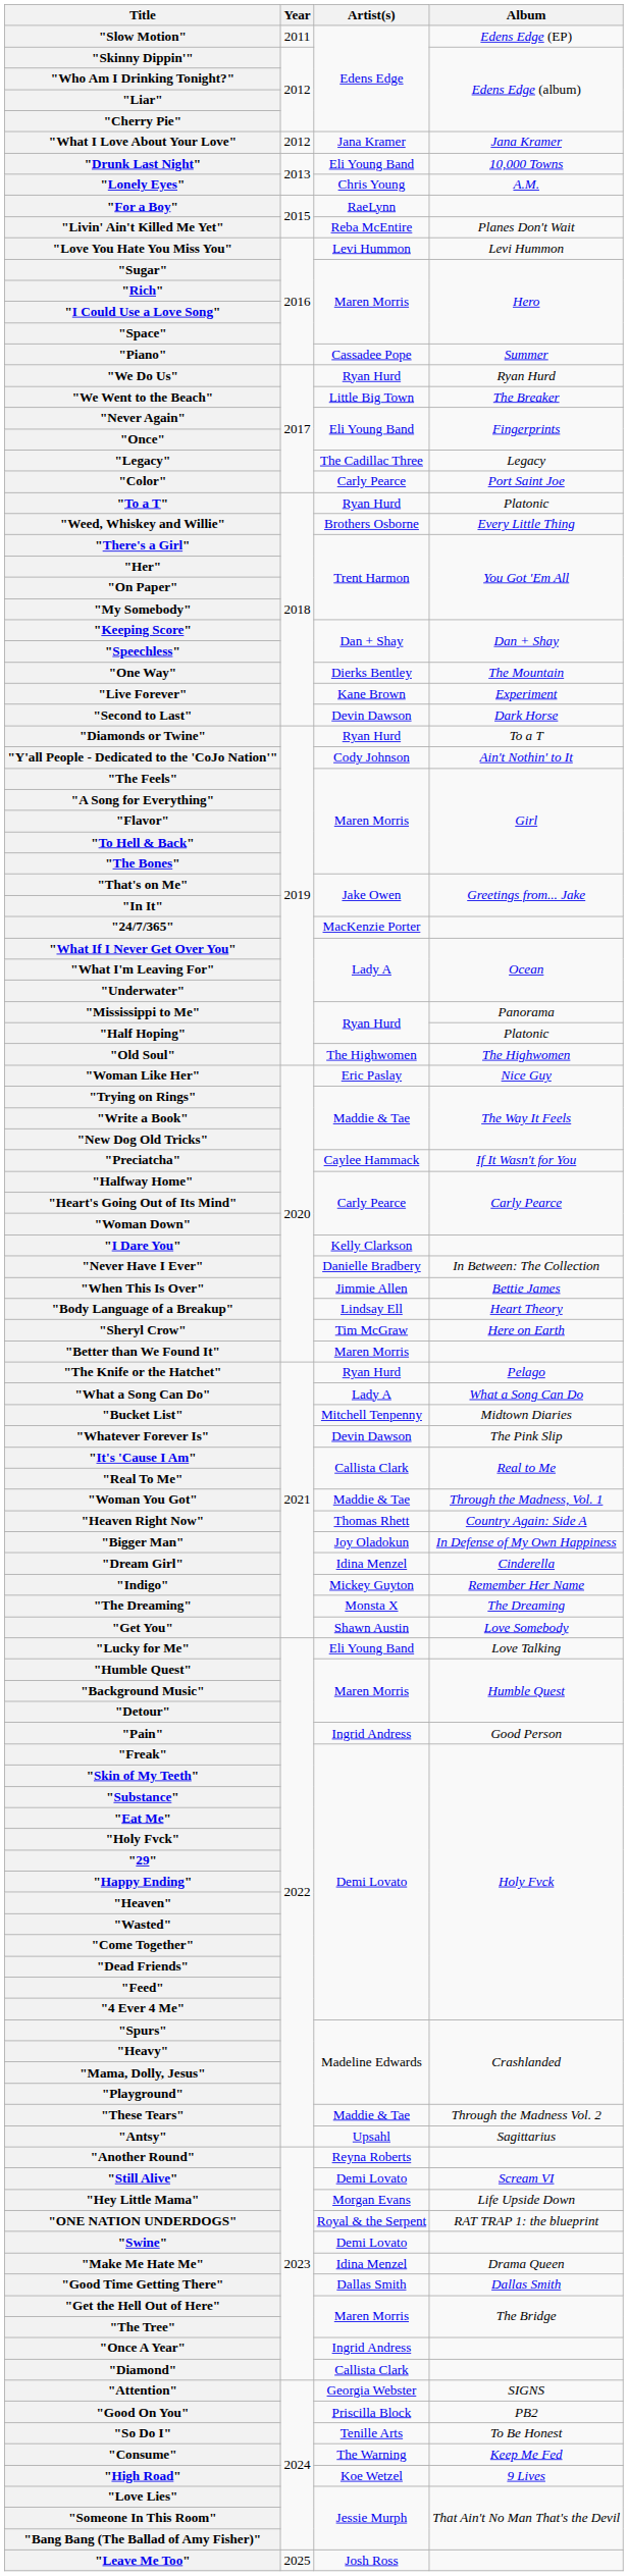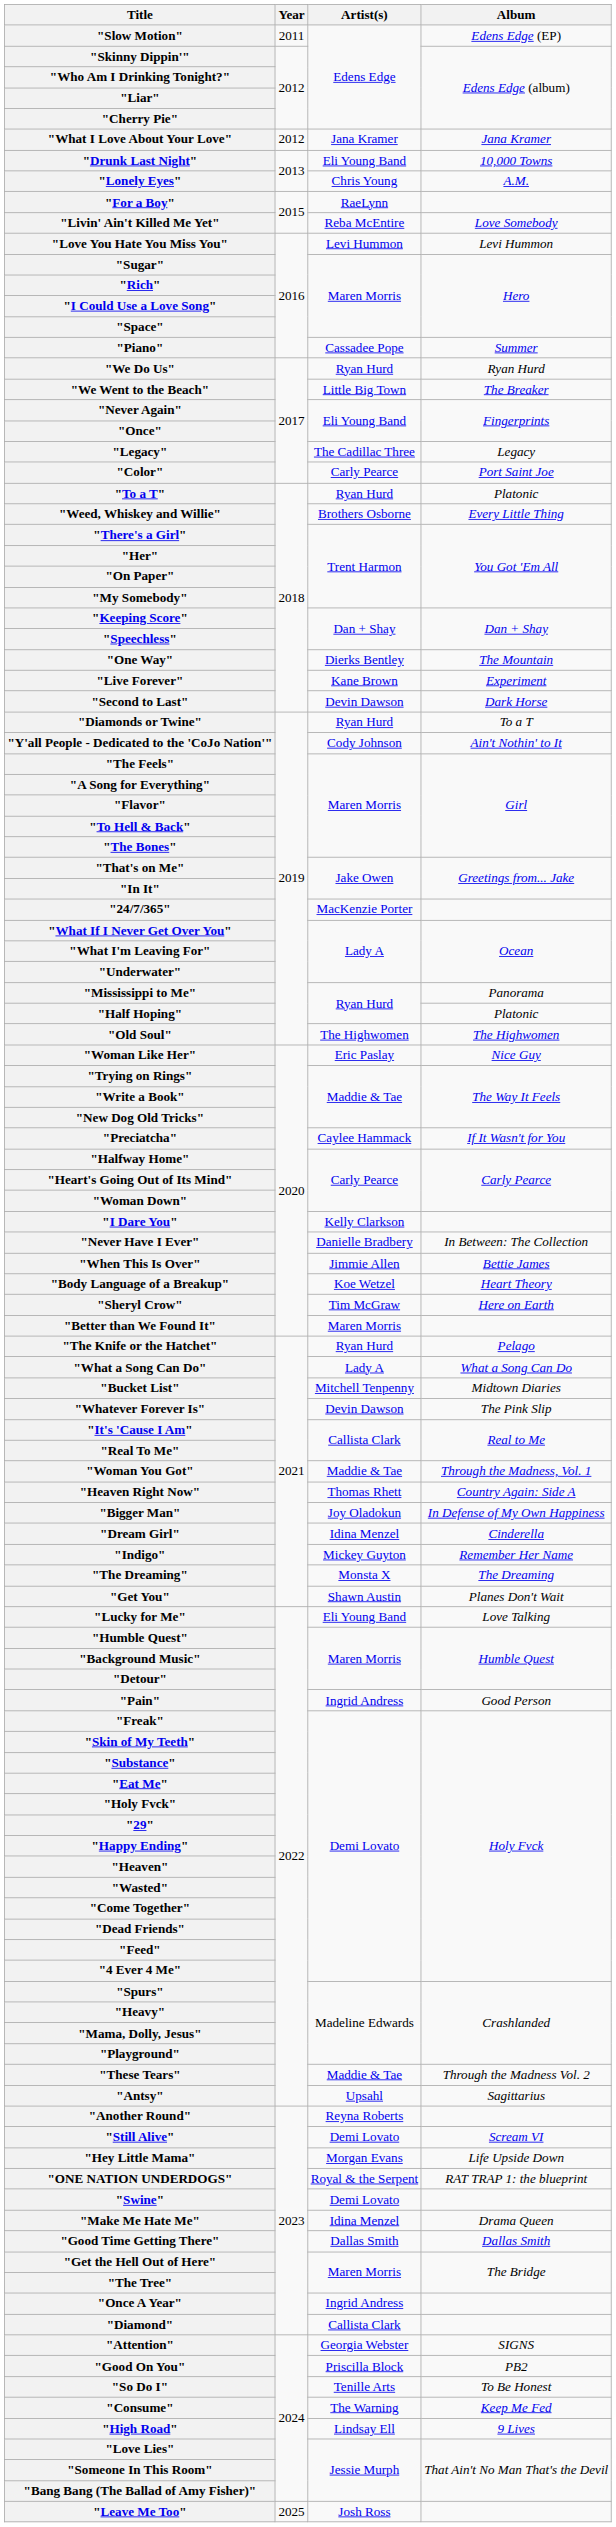 <table class="wikitable plainrowheaders" style="text-align:center;">
 <tr>
 <th scope="col">Title</th>
 <th scope="col">Year</th>
 <th scope="col">Artist(s)</th>
 <th scope="col">Album</th>
 </tr>
 <tr>
 <th scope="row">"Slow Motion"</th>
 <td>2011</td>
 <td rowspan="5"><a href='#'>Edens Edge</a></td>
 <td><em><a href='#'>Edens Edge</a></em> (EP)</td>
 </tr>
 <tr>
 <th scope="row">"Skinny Dippin'"</th>
 <td rowspan="4">2012</td>
 <td rowspan="4"><em><a href='#'>Edens Edge</a></em> (album)</td>
 </tr>
 <tr>
 <th scope="row">"Who Am I Drinking Tonight?"</th>
 </tr>
 <tr>
 <th scope="row">"Liar"</th>
 </tr>
 <tr>
 <th scope="row">"Cherry Pie"</th>
 </tr>
 <tr>
 <th scope="row">"What I Love About Your Love"</th>
 <td>2012</td>
 <td><a href='#'>Jana Kramer</a></td>
 <td><em><a href='#'>Jana Kramer</a></em></td>
 </tr>
 <tr>
 <th scope="row">"<a href='#'>Drunk Last Night</a>"</th>
 <td rowspan="2">2013</td>
 <td><a href='#'>Eli Young Band</a></td>
 <td><em><a href='#'>10,000 Towns</a></em></td>
 </tr>
 <tr>
 <th scope="row">"<a href='#'>Lonely Eyes</a>"</th>
 <td><a href='#'>Chris Young</a></td>
 <td><em><a href='#'>A.M.</a></em></td>
 </tr>
 <tr>
 <th scope="row">"<a href='#'>For a Boy</a>"</th>
 <td rowspan="2">2015</td>
 <td><a href='#'>RaeLynn</a></td>
 <td></td>
 </tr>
 <tr>
 <th scope="row">"Livin' Ain't Killed Me Yet"</th>
 <td><a href='#'>Reba McEntire</a></td>
-<td><em>Planes Don't Wait</em></td>
+<td><em><a href='#'>Love Somebody</a></em></td>
 </tr>
 <tr>
 <th scope="row">"Love You Hate You Miss You"</th>
 <td rowspan="6">2016</td>
 <td><a href='#'>Levi Hummon</a></td>
 <td><em>Levi Hummon</em></td>
 </tr>
 <tr>
 <th scope="row">"Sugar"</th>
 <td rowspan="4"><a href='#'>Maren Morris</a></td>
 <td rowspan="4"><em><a href='#'>Hero</a></em></td>
 </tr>
 <tr>
 <th scope="row">"<a href='#'>Rich</a>"</th>
 </tr>
 <tr>
 <th scope="row">"<a href='#'>I Could Use a Love Song</a>"</th>
 </tr>
 <tr>
 <th scope="row">"Space"</th>
 </tr>
 <tr>
 <th scope="row">"Piano"</th>
 <td><a href='#'>Cassadee Pope</a></td>
 <td><em><a href='#'>Summer</a></em></td>
 </tr>
 <tr>
 <th scope="row">"We Do Us"</th>
 <td rowspan="6">2017</td>
 <td><a href='#'>Ryan Hurd</a></td>
 <td><em>Ryan Hurd</em></td>
 </tr>
 <tr>
 <th scope="row">"We Went to the Beach"</th>
 <td><a href='#'>Little Big Town</a></td>
 <td><em><a href='#'>The Breaker</a></em></td>
 </tr>
 <tr>
 <th scope="row">"Never Again"</th>
 <td rowspan="2"><a href='#'>Eli Young Band</a></td>
 <td rowspan="2"><em><a href='#'>Fingerprints</a></em></td>
 </tr>
 <tr>
 <th scope="row">"Once"</th>
 </tr>
 <tr>
 <th scope="row">"Legacy"</th>
 <td><a href='#'>The Cadillac Three</a></td>
 <td><em>Legacy</em></td>
 </tr>
 <tr>
 <th scope="row">"Color"</th>
 <td><a href='#'>Carly Pearce</a></td>
 <td><em><a href='#'>Port Saint Joe</a></em></td>
 </tr>
 <tr>
 <th scope="row">"<a href='#'>To a T</a>"</th>
 <td rowspan="11">2018</td>
 <td><a href='#'>Ryan Hurd</a></td>
 <td><em>Platonic</em></td>
 </tr>
 <tr>
 <th scope="row">"Weed, Whiskey and Willie"</th>
 <td><a href='#'>Brothers Osborne</a></td>
 <td><em><a href='#'>Every Little Thing</a></em></td>
 </tr>
 <tr>
 <th scope="row">"<a href='#'>There's a Girl</a>"</th>
 <td rowspan="4"><a href='#'>Trent Harmon</a></td>
 <td rowspan="4"><em><a href='#'>You Got 'Em All</a></em></td>
 </tr>
 <tr>
 <th scope="row">"Her"</th>
 </tr>
 <tr>
 <th scope="row">"On Paper"</th>
 </tr>
 <tr>
 <th scope="row">"My Somebody"</th>
 </tr>
 <tr>
 <th scope="row">"<a href='#'>Keeping Score</a>"<br></th>
 <td rowspan="2"><a href='#'>Dan + Shay</a></td>
 <td rowspan="2"><em><a href='#'>Dan + Shay</a></em></td>
 </tr>
 <tr>
 <th scope="row">"<a href='#'>Speechless</a>"</th>
 </tr>
 <tr>
 <th scope="row">"One Way"</th>
 <td><a href='#'>Dierks Bentley</a></td>
 <td><em><a href='#'>The Mountain</a></em></td>
 </tr>
 <tr>
 <th scope="row">"Live Forever"</th>
 <td><a href='#'>Kane Brown</a></td>
 <td><em><a href='#'>Experiment</a></em></td>
 </tr>
 <tr>
 <th scope="row">"Second to Last"</th>
 <td><a href='#'>Devin Dawson</a></td>
 <td><em><a href='#'>Dark Horse</a></em></td>
 </tr>
 <tr>
 <th scope="row">"Diamonds or Twine"</th>
 <td rowspan="16">2019</td>
 <td><a href='#'>Ryan Hurd</a></td>
 <td><em>To a T</em></td>
 </tr>
 <tr>
 <th scope="row">"Y'all People - Dedicated to the 'CoJo Nation'"</th>
 <td><a href='#'>Cody Johnson</a></td>
 <td><em><a href='#'>Ain't Nothin' to It</a></em></td>
 </tr>
 <tr>
 <th scope="row">"The Feels"</th>
 <td rowspan="5"><a href='#'>Maren Morris</a></td>
 <td rowspan="5"><em><a href='#'>Girl</a></em></td>
 </tr>
 <tr>
 <th scope="row">"A Song for Everything"</th>
 </tr>
 <tr>
 <th scope="row">"Flavor"</th>
 </tr>
 <tr>
 <th scope="row">"<a href='#'>To Hell & Back</a>"</th>
 </tr>
 <tr>
 <th scope="row">"<a href='#'>The Bones</a>"</th>
 </tr>
 <tr>
 <th scope="row">"That's on Me"</th>
 <td rowspan="2"><a href='#'>Jake Owen</a></td>
 <td rowspan="2"><em><a href='#'>Greetings from... Jake</a></em></td>
 </tr>
 <tr>
 <th scope="row">"In It"</th>
 </tr>
 <tr>
 <th scope="row">"24/7/365"</th>
 <td><a href='#'>MacKenzie Porter</a></td>
 <td></td>
 </tr>
 <tr>
 <th scope="row">"<a href='#'>What If I Never Get Over You</a>"</th>
 <td rowspan="3"><a href='#'>Lady A</a></td>
 <td rowspan="3"><em><a href='#'>Ocean</a></em></td>
 </tr>
 <tr>
 <th scope="row">"What I'm Leaving For"</th>
 </tr>
 <tr>
 <th scope="row">"Underwater"</th>
 </tr>
 <tr>
 <th scope="row">"Mississippi to Me"</th>
 <td rowspan="2"><a href='#'>Ryan Hurd</a></td>
 <td><em>Panorama</em></td>
 </tr>
 <tr>
 <th scope="row">"Half Hoping"</th>
 <td><em>Platonic</em></td>
 </tr>
 <tr>
 <th scope="row">"Old Soul"</th>
 <td><a href='#'>The Highwomen</a></td>
 <td><em><a href='#'>The Highwomen</a></em></td>
 </tr>
 <tr>
 <th scope="row">"Woman Like Her"</th>
 <td rowspan="14">2020</td>
 <td><a href='#'>Eric Paslay</a></td>
 <td><em><a href='#'>Nice Guy</a></em></td>
 </tr>
 <tr>
 <th scope="row">"Trying on Rings"</th>
 <td rowspan="3"><a href='#'>Maddie & Tae</a></td>
 <td rowspan="3"><em><a href='#'>The Way It Feels</a></em></td>
 </tr>
 <tr>
 <th scope="row">"Write a Book"</th>
 </tr>
 <tr>
 <th scope="row">"New Dog Old Tricks"</th>
 </tr>
 <tr>
 <th scope="row">"Preciatcha"</th>
 <td><a href='#'>Caylee Hammack</a></td>
 <td><em><a href='#'>If It Wasn't for You</a></em></td>
 </tr>
 <tr>
 <th scope="row">"Halfway Home"</th>
 <td rowspan="3"><a href='#'>Carly Pearce</a></td>
 <td rowspan="3"><em><a href='#'>Carly Pearce</a></em></td>
 </tr>
 <tr>
 <th scope="row">"Heart's Going Out of Its Mind"</th>
 </tr>
 <tr>
 <th scope="row">"Woman Down"</th>
 </tr>
 <tr>
 <th scope="row">"<a href='#'>I Dare You</a>"</th>
 <td><a href='#'>Kelly Clarkson</a></td>
 <td></td>
 </tr>
 <tr>
 <th scope="row">"Never Have I Ever"</th>
 <td><a href='#'>Danielle Bradbery</a></td>
 <td><em>In Between: The Collection</em></td>
 </tr>
 <tr>
 <th scope="row">"When This Is Over"<br></th>
 <td><a href='#'>Jimmie Allen</a></td>
 <td><em><a href='#'>Bettie James</a></em></td>
 </tr>
 <tr>
 <th scope="row">"Body Language of a Breakup"</th>
-<td><a href='#'>Lindsay Ell</a></td>
+<td><a href='#'>Koe Wetzel</a></td>
 <td><em><a href='#'>Heart Theory</a></em></td>
 </tr>
 <tr>
 <th scope="row">"Sheryl Crow"</th>
 <td><a href='#'>Tim McGraw</a></td>
 <td><em><a href='#'>Here on Earth</a></em></td>
 </tr>
 <tr>
 <th scope="row">"Better than We Found It"</th>
 <td><a href='#'>Maren Morris</a></td>
 <td></td>
 </tr>
 <tr>
 <th scope="row">"The Knife or the Hatchet"</th>
 <td rowspan="13">2021</td>
 <td><a href='#'>Ryan Hurd</a></td>
 <td><em><a href='#'>Pelago</a></em></td>
 </tr>
 <tr>
 <th scope="row">"What a Song Can Do"</th>
 <td><a href='#'>Lady A</a></td>
 <td><em><a href='#'>What a Song Can Do</a></em></td>
 </tr>
 <tr>
 <th scope="row">"Bucket List"</th>
 <td><a href='#'>Mitchell Tenpenny</a></td>
 <td><em>Midtown Diaries</em></td>
 </tr>
 <tr>
 <th scope="row">"Whatever Forever Is"</th>
 <td><a href='#'>Devin Dawson</a></td>
 <td><em>The Pink Slip</em></td>
 </tr>
 <tr>
 <th scope="row">"<a href='#'>It's 'Cause I Am</a>"</th>
 <td rowspan="2"><a href='#'>Callista Clark</a></td>
 <td rowspan="2"><em><a href='#'>Real to Me</a></em></td>
 </tr>
 <tr>
 <th scope="row">"Real To Me"</th>
 </tr>
 <tr>
 <th scope="row">"Woman You Got"</th>
 <td><a href='#'>Maddie & Tae</a></td>
 <td><em><a href='#'>Through the Madness, Vol. 1</a></em></td>
 </tr>
 <tr>
 <th scope="row">"Heaven Right Now"</th>
 <td><a href='#'>Thomas Rhett</a></td>
 <td><em><a href='#'>Country Again: Side A</a></em></td>
 </tr>
 <tr>
 <th scope="row">"Bigger Man"<br></th>
 <td><a href='#'>Joy Oladokun</a></td>
 <td><em><a href='#'>In Defense of My Own Happiness</a></em></td>
 </tr>
 <tr>
 <th scope="row">"Dream Girl"</th>
 <td><a href='#'>Idina Menzel</a></td>
 <td><em><a href='#'>Cinderella</a></em></td>
 </tr>
 <tr>
 <th scope="row">"Indigo"</th>
 <td><a href='#'>Mickey Guyton</a></td>
 <td><em><a href='#'>Remember Her Name</a></em></td>
 </tr>
 <tr>
 <th scope="row">"The Dreaming"</th>
 <td><a href='#'>Monsta X</a></td>
 <td><em><a href='#'>The Dreaming</a></em></td>
 </tr>
 <tr>
 <th scope="row">"Get You"</th>
 <td><a href='#'>Shawn Austin</a></td>
-<td><em><a href='#'>Love Somebody</a></em></td>
+<td><em>Planes Don't Wait</em></td>
 </tr>
 <tr>
 <th scope="row">"Lucky for Me"</th>
 <td rowspan="24">2022</td>
 <td><a href='#'>Eli Young Band</a></td>
 <td><em>Love Talking</em></td>
 </tr>
 <tr>
 <th scope="row">"Humble Quest"</th>
 <td rowspan="3"><a href='#'>Maren Morris</a></td>
 <td rowspan="3"><em><a href='#'>Humble Quest</a></em></td>
 </tr>
 <tr>
 <th scope="row">"Background Music"</th>
 </tr>
 <tr>
 <th scope="row">"Detour"</th>
 </tr>
 <tr>
 <th scope="row">"Pain"</th>
 <td><a href='#'>Ingrid Andress</a></td>
 <td><em>Good Person</em></td>
 </tr>
 <tr>
 <th scope="row">"Freak"<br></th>
 <td rowspan="13"><a href='#'>Demi Lovato</a></td>
 <td rowspan="13"><em><a href='#'>Holy Fvck</a></em></td>
 </tr>
 <tr>
 <th scope="row">"<a href='#'>Skin of My Teeth</a>"</th>
 </tr>
 <tr>
 <th scope="row">"<a href='#'>Substance</a>"</th>
 </tr>
 <tr>
 <th scope="row">"<a href='#'>Eat Me</a>"<br></th>
 </tr>
 <tr>
 <th scope="row">"Holy Fvck"</th>
 </tr>
 <tr>
 <th scope="row">"<a href='#'>29</a>"</th>
 </tr>
 <tr>
 <th scope="row">"<a href='#'>Happy Ending</a>"</th>
 </tr>
 <tr>
 <th scope="row">"Heaven"</th>
 </tr>
 <tr>
 <th scope="row">"Wasted"</th>
 </tr>
 <tr>
 <th scope="row">"Come Together"</th>
 </tr>
 <tr>
 <th scope="row">"Dead Friends"</th>
 </tr>
 <tr>
 <th scope="row">"Feed"</th>
 </tr>
 <tr>
 <th scope="row">"4 Ever 4 Me"</th>
 </tr>
 <tr>
 <th scope="row">"Spurs"</th>
 <td rowspan="4">Madeline Edwards</td>
 <td rowspan="4"><em>Crashlanded</em></td>
 </tr>
 <tr>
 <th scope="row">"Heavy"</th>
 </tr>
 <tr>
 <th scope="row">"Mama, Dolly, Jesus"</th>
 </tr>
 <tr>
 <th scope="row">"Playground"</th>
 </tr>
 <tr>
 <th scope="row">"These Tears"</th>
 <td><a href='#'>Maddie & Tae</a></td>
 <td><em>Through the Madness Vol. 2</em></td>
 </tr>
 <tr>
 <th scope="row">"Antsy"</th>
 <td><a href='#'>Upsahl</a></td>
 <td><em>Sagittarius</em></td>
 </tr>
 <tr>
 <th scope="row">"Another Round"</th>
 <td rowspan="11">2023</td>
 <td><a href='#'>Reyna Roberts</a></td>
 <td></td>
 </tr>
 <tr>
 <th scope="row">"<a href='#'>Still Alive</a>"</th>
 <td><a href='#'>Demi Lovato</a></td>
 <td><em><a href='#'>Scream VI</a></em></td>
 </tr>
 <tr>
 <th scope="row">"Hey Little Mama"</th>
 <td><a href='#'>Morgan Evans</a></td>
 <td><em>Life Upside Down</em></td>
 </tr>
 <tr>
 <th scope="row">"ONE NATION UNDERDOGS"</th>
 <td><a href='#'>Royal & the Serpent</a></td>
 <td><em>RAT TRAP 1: the blueprint</em></td>
 </tr>
 <tr>
 <th scope="row">"<a href='#'>Swine</a>"</th>
 <td><a href='#'>Demi Lovato</a></td>
 <td></td>
 </tr>
 <tr>
 <th scope="row">"Make Me Hate Me"</th>
 <td><a href='#'>Idina Menzel</a></td>
 <td><em>Drama Queen</em></td>
 </tr>
 <tr>
 <th scope="row">"Good Time Getting There"</th>
 <td><a href='#'>Dallas Smith</a></td>
 <td><em><a href='#'>Dallas Smith</a></em></td>
 </tr>
 <tr>
 <th scope="row">"Get the Hell Out of Here"</th>
 <td rowspan="2"><a href='#'>Maren Morris</a></td>
 <td rowspan="2"><em>The Bridge</em></td>
 </tr>
 <tr>
 <th scope="row">"The Tree"</th>
 </tr>
 <tr>
 <th scope="row">"Once A Year"</th>
 <td><a href='#'>Ingrid Andress</a></td>
 <td></td>
 </tr>
 <tr>
 <th scope="row">"Diamond"</th>
 <td><a href='#'>Callista Clark</a></td>
 <td></td>
 </tr>
 <tr>
 <th scope="row">"Attention"</th>
 <td rowspan="8">2024</td>
 <td><a href='#'>Georgia Webster</a></td>
 <td><em>SIGNS</em></td>
 </tr>
 <tr>
 <th scope="row">"Good On You"</th>
 <td><a href='#'>Priscilla Block</a></td>
 <td><em>PB2</em></td>
 </tr>
 <tr>
 <th scope="row">"So Do I"</th>
 <td><a href='#'>Tenille Arts</a></td>
 <td><em>To Be Honest</em></td>
 </tr>
 <tr>
 <th scope="row">"Consume"</th>
 <td><a href='#'>The Warning</a></td>
 <td><em><a href='#'>Keep Me Fed</a></em></td>
 </tr>
 <tr>
 <th scope="row">"<a href='#'>High Road</a>"<br></th>
-<td><a href='#'>Koe Wetzel</a></td>
+<td><a href='#'>Lindsay Ell</a></td>
 <td><em><a href='#'>9 Lives</a></em></td>
 </tr>
 <tr>
 <th scope="row">"Love Lies"</th>
 <td rowspan="3"><a href='#'>Jessie Murph</a></td>
 <td rowspan="3"><em>That Ain't No Man That's the Devil</em></td>
 </tr>
 <tr>
 <th scope="row">"Someone In This Room"<br></th>
 </tr>
 <tr>
 <th scope="row">"Bang Bang (The Ballad of Amy Fisher)"</th>
 </tr>
 <tr>
 <th scope="row">"<a href='#'>Leave Me Too</a>"</th>
 <td>2025</td>
 <td><a href='#'>Josh Ross</a></td>
 <td></td>
 </tr>
 </table>
